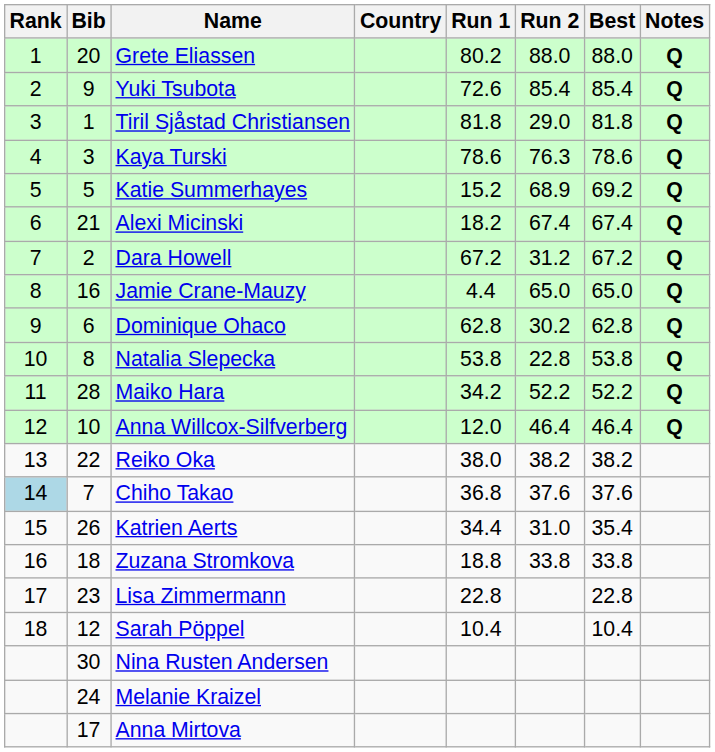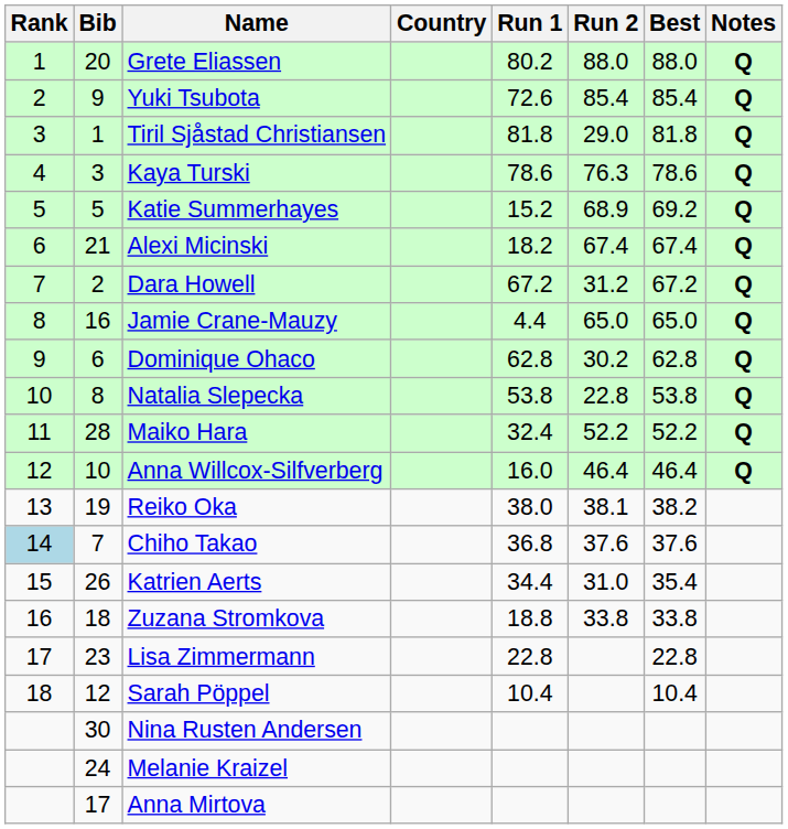 <table class="wikitable sortable" style="text-align:center">
 <tr>
 <th>Rank</th>
 <th>Bib</th>
 <th>Name</th>
 <th>Country</th>
 <th>Run 1</th>
 <th>Run 2</th>
 <th>Best</th>
 <th>Notes</th>
 </tr>
 <tr bgcolor="#ccffcc">
 <td>1</td>
 <td>20</td>
 <td align=left><a href='#'>Grete Eliassen</a></td>
 <td align=left></td>
 <td>80.2</td>
 <td>88.0</td>
 <td>88.0</td>
 <td><strong>Q</strong></td>
 </tr>
 <tr bgcolor="#ccffcc">
 <td>2</td>
 <td>9</td>
 <td align=left><a href='#'>Yuki Tsubota</a></td>
 <td align=left></td>
 <td>72.6</td>
 <td>85.4</td>
 <td>85.4</td>
 <td><strong>Q</strong></td>
 </tr>
 <tr bgcolor="#ccffcc">
 <td>3</td>
 <td>1</td>
 <td align=left><a href='#'>Tiril Sjåstad Christiansen</a></td>
 <td align=left></td>
 <td>81.8</td>
 <td>29.0</td>
 <td>81.8</td>
 <td><strong>Q</strong></td>
 </tr>
 <tr bgcolor="#ccffcc">
 <td>4</td>
 <td>3</td>
 <td align=left><a href='#'>Kaya Turski</a></td>
 <td align=left></td>
 <td>78.6</td>
 <td>76.3</td>
 <td>78.6</td>
 <td><strong>Q</strong></td>
 </tr>
 <tr bgcolor="#ccffcc">
 <td>5</td>
 <td>5</td>
 <td align=left><a href='#'>Katie Summerhayes</a></td>
 <td align=left></td>
 <td>15.2</td>
 <td>68.9</td>
 <td>69.2</td>
 <td><strong>Q</strong></td>
 </tr>
 <tr bgcolor="#ccffcc">
 <td>6</td>
 <td>21</td>
 <td align=left><a href='#'>Alexi Micinski</a></td>
 <td align=left></td>
 <td>18.2</td>
 <td>67.4</td>
 <td>67.4</td>
 <td><strong>Q</strong></td>
 </tr>
 <tr bgcolor="#ccffcc">
 <td>7</td>
 <td>2</td>
 <td align=left><a href='#'>Dara Howell</a></td>
 <td align=left></td>
 <td>67.2</td>
 <td>31.2</td>
 <td>67.2</td>
 <td><strong>Q</strong></td>
 </tr>
 <tr bgcolor="#ccffcc">
 <td>8</td>
 <td>16</td>
 <td align=left><a href='#'>Jamie Crane-Mauzy</a></td>
 <td align=left></td>
 <td>4.4</td>
 <td>65.0</td>
 <td>65.0</td>
 <td><strong>Q</strong></td>
 </tr>
 <tr bgcolor="#ccffcc">
 <td>9</td>
 <td>6</td>
 <td align=left><a href='#'>Dominique Ohaco</a></td>
 <td align=left></td>
 <td>62.8</td>
 <td>30.2</td>
 <td>62.8</td>
 <td><strong>Q</strong></td>
 </tr>
 <tr bgcolor="#ccffcc">
 <td>10</td>
 <td>8</td>
 <td align=left><a href='#'>Natalia Slepecka</a></td>
 <td align=left></td>
 <td>53.8</td>
 <td>22.8</td>
 <td>53.8</td>
 <td><strong>Q</strong></td>
 </tr>
 <tr bgcolor="#ccffcc">
 <td>11</td>
 <td>28</td>
 <td align=left><a href='#'>Maiko Hara</a></td>
 <td align=left></td>
-<td>34.2</td>
+<td>32.4</td>
 <td>52.2</td>
 <td>52.2</td>
 <td><strong>Q</strong></td>
 </tr>
 <tr bgcolor="#ccffcc">
 <td>12</td>
 <td>10</td>
 <td align=left><a href='#'>Anna Willcox-Silfverberg</a></td>
 <td align=left></td>
-<td>12.0</td>
+<td>16.0</td>
 <td>46.4</td>
 <td>46.4</td>
 <td><strong>Q</strong></td>
 </tr>
 <tr>
 <td>13</td>
-<td>22</td>
+<td>19</td>
 <td align=left><a href='#'>Reiko Oka</a></td>
 <td align=left></td>
 <td>38.0</td>
-<td>38.2</td>
+<td>38.1</td>
 <td>38.2</td>
 <td></td>
 </tr>
 <tr>
 <td style="background: lightblue;">14</td>
 <td>7</td>
 <td align=left><a href='#'>Chiho Takao</a></td>
 <td align=left></td>
 <td>36.8</td>
 <td>37.6</td>
 <td>37.6</td>
 <td></td>
 </tr>
 <tr>
 <td>15</td>
 <td>26</td>
 <td align=left><a href='#'>Katrien Aerts</a></td>
 <td align=left></td>
 <td>34.4</td>
 <td>31.0</td>
 <td>35.4</td>
 <td></td>
 </tr>
 <tr>
 <td>16</td>
 <td>18</td>
 <td align=left><a href='#'>Zuzana Stromkova</a></td>
 <td align=left></td>
 <td>18.8</td>
 <td>33.8</td>
 <td>33.8</td>
 <td></td>
 </tr>
 <tr>
 <td>17</td>
 <td>23</td>
 <td align=left><a href='#'>Lisa Zimmermann</a></td>
 <td align=left></td>
 <td>22.8</td>
 <td></td>
 <td>22.8</td>
 <td></td>
 </tr>
 <tr>
 <td>18</td>
 <td>12</td>
 <td align=left><a href='#'>Sarah Pöppel</a></td>
 <td align=left></td>
 <td>10.4</td>
 <td></td>
 <td>10.4</td>
 <td></td>
 </tr>
 <tr>
 <td></td>
 <td>30</td>
 <td align=left><a href='#'>Nina Rusten Andersen</a></td>
 <td align=left></td>
 <td></td>
 <td></td>
 <td></td>
 <td></td>
 </tr>
 <tr>
 <td></td>
 <td>24</td>
 <td align=left><a href='#'>Melanie Kraizel</a></td>
 <td align=left></td>
 <td></td>
 <td></td>
 <td></td>
 <td></td>
 </tr>
 <tr>
 <td></td>
 <td>17</td>
 <td align=left><a href='#'>Anna Mirtova</a></td>
 <td align=left></td>
 <td></td>
 <td></td>
 <td></td>
 <td></td>
 </tr>
 </table>
